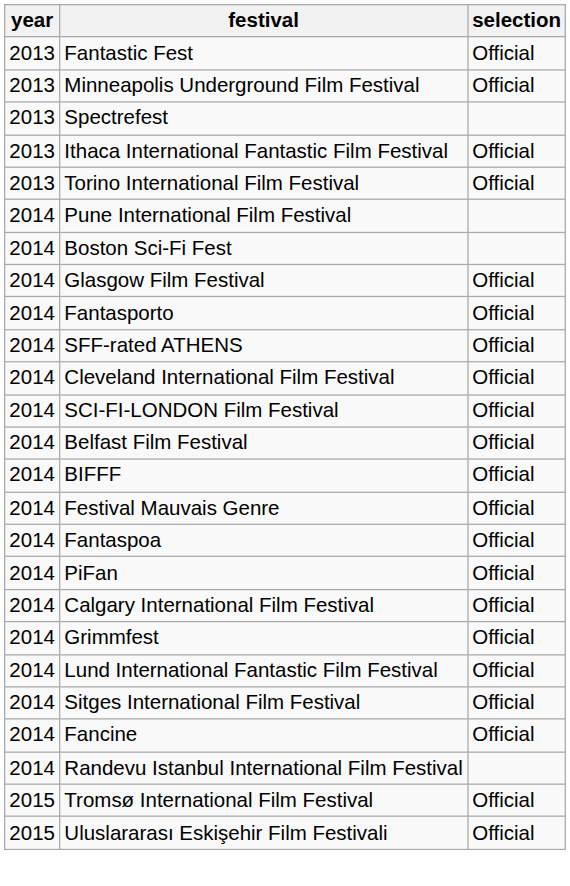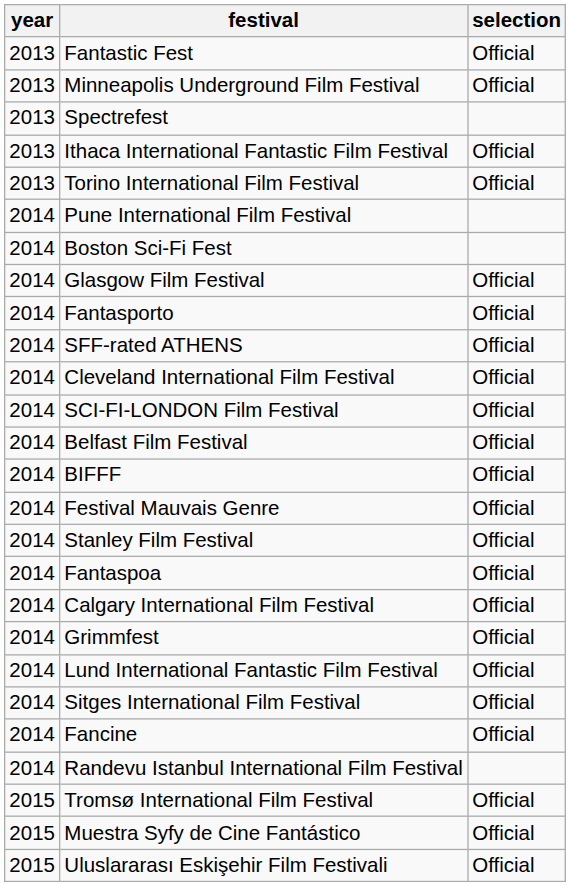 <table class="wikitable sortable" border="1">
 <tr>
 <th>year</th>
 <th>festival</th>
 <th>selection</th>
 </tr>
 <tr>
 <td>2013</td>
 <td>Fantastic Fest</td>
 <td>Official</td>
 </tr>
 <tr>
 <td>2013</td>
 <td>Minneapolis Underground Film Festival</td>
 <td>Official</td>
 </tr>
 <tr>
 <td>2013</td>
 <td>Spectrefest</td>
 <td></td>
 </tr>
 <tr>
 <td>2013</td>
 <td>Ithaca International Fantastic Film Festival</td>
 <td>Official</td>
 </tr>
 <tr>
 <td>2013</td>
 <td>Torino International Film Festival</td>
 <td>Official</td>
 </tr>
 <tr>
 <td>2014</td>
 <td>Pune International Film Festival</td>
 <td></td>
 </tr>
 <tr>
 <td>2014</td>
 <td>Boston Sci-Fi Fest</td>
 <td></td>
 </tr>
 <tr>
 <td>2014</td>
 <td>Glasgow Film Festival</td>
 <td>Official</td>
 </tr>
 <tr>
 <td>2014</td>
 <td>Fantasporto</td>
 <td>Official</td>
 </tr>
 <tr>
 <td>2014</td>
 <td>SFF-rated ATHENS</td>
 <td>Official</td>
 </tr>
 <tr>
 <td>2014</td>
 <td>Cleveland International Film Festival</td>
 <td>Official</td>
 </tr>
 <tr>
 <td>2014</td>
 <td>SCI-FI-LONDON Film Festival</td>
 <td>Official</td>
 </tr>
 <tr>
 <td>2014</td>
 <td>Belfast Film Festival</td>
 <td>Official</td>
 </tr>
 <tr>
 <td>2014</td>
 <td>BIFFF</td>
 <td>Official</td>
 </tr>
 <tr>
 <td>2014</td>
 <td>Festival Mauvais Genre</td>
 <td>Official</td>
 </tr>
 <tr>
 <td>2014</td>
-<td>Fantaspoa</td>
+<td>Stanley Film Festival</td>
 <td>Official</td>
 </tr>
 <tr>
 <td>2014</td>
-<td>PiFan</td>
+<td>Fantaspoa</td>
 <td>Official</td>
 </tr>
 <tr>
 <td>2014</td>
 <td>Calgary International Film Festival</td>
 <td>Official</td>
 </tr>
 <tr>
 <td>2014</td>
 <td>Grimmfest</td>
 <td>Official</td>
 </tr>
 <tr>
 <td>2014</td>
 <td>Lund International Fantastic Film Festival</td>
 <td>Official</td>
 </tr>
 <tr>
 <td>2014</td>
 <td>Sitges International Film Festival</td>
 <td>Official</td>
 </tr>
 <tr>
 <td>2014</td>
 <td>Fancine</td>
 <td>Official</td>
 </tr>
 <tr>
 <td>2014</td>
 <td>Randevu Istanbul International Film Festival</td>
 <td></td>
 </tr>
 <tr>
 <td>2015</td>
 <td>Tromsø International Film Festival</td>
 <td>Official</td>
 </tr>
 <tr>
 <td>2015</td>
+<td>Muestra Syfy de Cine Fantástico</td>
+<td>Official</td>
+</tr>
+<tr>
+<td>2015</td>
 <td>Uluslararası Eskişehir Film Festivali</td>
 <td>Official</td>
 </tr>
 </table>
